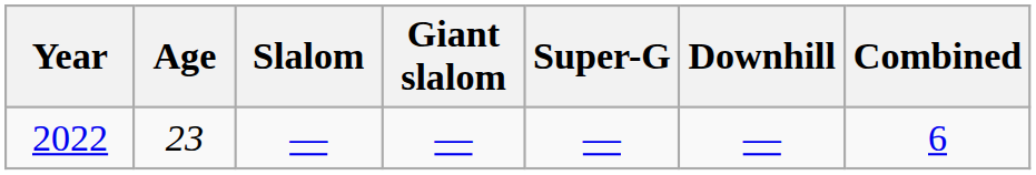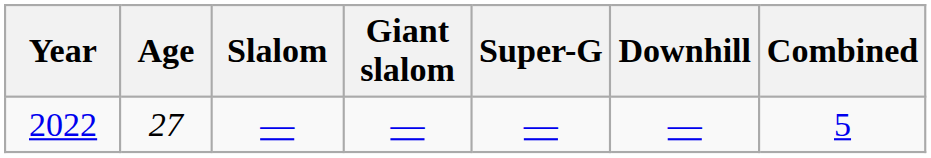 <table class=wikitable style="text-align:center">
 <tr>
 <th>  Year  </th>
 <th> Age </th>
 <th> Slalom </th>
 <th>Giant<br> slalom </th>
 <th>Super-G</th>
 <th>Downhill</th>
 <th>Combined</th>
 </tr>
 <tr>
 <td><a href='#'>2022</a></td>
-<td><em>23</em></td>
+<td><em>27</em></td>
 <td><a href='#'>—</a></td>
 <td><a href='#'>—</a></td>
 <td><a href='#'>—</a></td>
 <td><a href='#'>—</a></td>
-<td><a href='#'>6</a></td>
+<td><a href='#'>5</a></td>
 </tr>
 </table>
